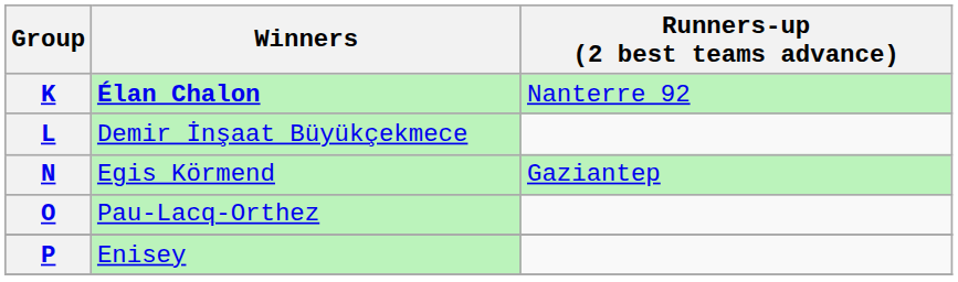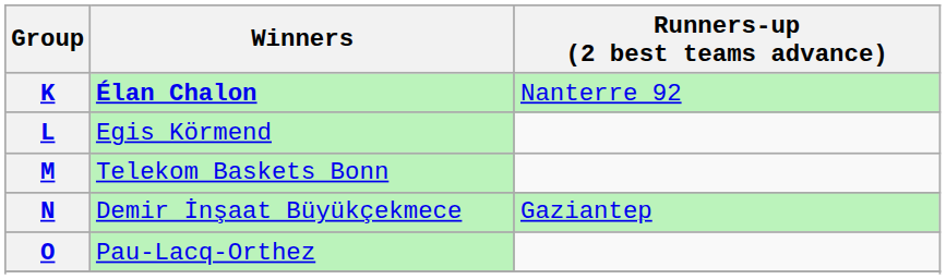 <table class="wikitable">
 <tr>
 <th>Group</th>
 <th width=220>Winners</th>
 <th width=220>Runners-up <br>(2 best teams advance)</th>
 </tr>
 <tr>
 <th><a href='#'>K</a></th>
 <td bgcolor=#BBF3BB><strong> <a href='#'>Élan Chalon</a></strong></td>
 <td bgcolor=#BBF3BB> <a href='#'>Nanterre 92</a></td>
 </tr>
 <tr>
 <th><a href='#'>L</a></th>
-<td bgcolor=#BBF3BB> <a href='#'>Demir İnşaat Büyükçekmece</a></td>
+<td bgcolor=#BBF3BB> <a href='#'>Egis Körmend</a></td>
+<td></td>
+</tr>
+<tr>
+<th><a href='#'>M</a></th>
+<td bgcolor=#BBF3BB> <a href='#'>Telekom Baskets Bonn</a></td>
 <td></td>
 </tr>
 <tr>
 <th><a href='#'>N</a></th>
-<td bgcolor=#BBF3BB> <a href='#'>Egis Körmend</a></td>
+<td bgcolor=#BBF3BB> <a href='#'>Demir İnşaat Büyükçekmece</a></td>
 <td bgcolor=#BBF3BB> <a href='#'>Gaziantep</a></td>
 </tr>
 <tr>
 <th><a href='#'>O</a></th>
 <td bgcolor=#BBF3BB> <a href='#'>Pau-Lacq-Orthez</a></td>
 <td></td>
 </tr>
 <tr>
 </tr>
 <tr>
-<th><a href='#'>P</a></th>
-<td bgcolor=#BBF3BB> <a href='#'>Enisey</a></td>
-<td></td>
-</tr>
-<tr>
 </tr>
 </table>
